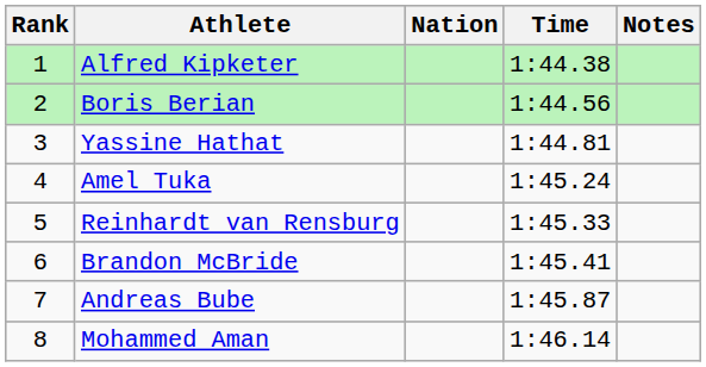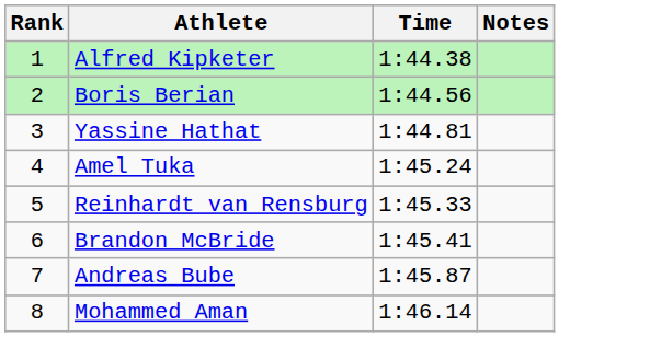 <table class="wikitable sortable" style="text-align:center">
 <tr>
 <th>Rank</th>
 <th>Athlete</th>
-<th>Nation</th>
 <th>Time</th>
 <th>Notes</th>
 </tr>
 <tr bgcolor=bbf3bb>
 <td>1</td>
 <td align=left><a href='#'>Alfred Kipketer</a></td>
-<td align=left></td>
 <td>1:44.38</td>
 <td></td>
 </tr>
 <tr bgcolor=bbf3bb>
 <td>2</td>
 <td align=left><a href='#'>Boris Berian</a></td>
-<td align=left></td>
 <td>1:44.56</td>
 <td></td>
 </tr>
 <tr>
 <td>3</td>
 <td align=left><a href='#'>Yassine Hathat</a></td>
-<td align=left></td>
 <td>1:44.81</td>
 <td></td>
 </tr>
 <tr>
 <td>4</td>
 <td align=left><a href='#'>Amel Tuka</a></td>
-<td align=left></td>
 <td>1:45.24</td>
 <td></td>
 </tr>
 <tr>
 <td>5</td>
 <td align=left><a href='#'>Reinhardt van Rensburg</a></td>
-<td align=left></td>
 <td>1:45.33</td>
 <td></td>
 </tr>
 <tr>
 <td>6</td>
 <td align=left><a href='#'>Brandon McBride</a></td>
-<td align=left></td>
 <td>1:45.41</td>
 <td></td>
 </tr>
 <tr>
 <td>7</td>
 <td align=left><a href='#'>Andreas Bube</a></td>
-<td align=left></td>
 <td>1:45.87</td>
 <td></td>
 </tr>
 <tr>
 <td>8</td>
 <td align=left><a href='#'>Mohammed Aman</a></td>
-<td align=left></td>
 <td>1:46.14</td>
 <td></td>
 </tr>
 </table>
